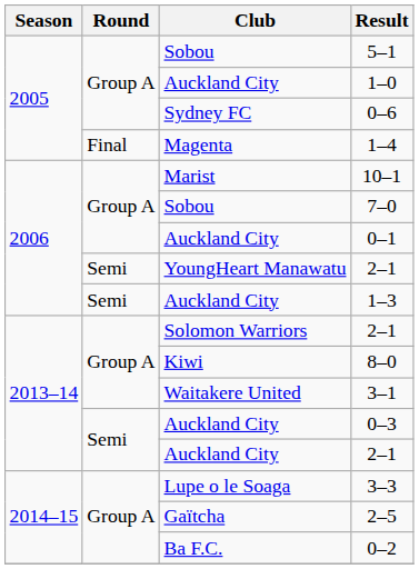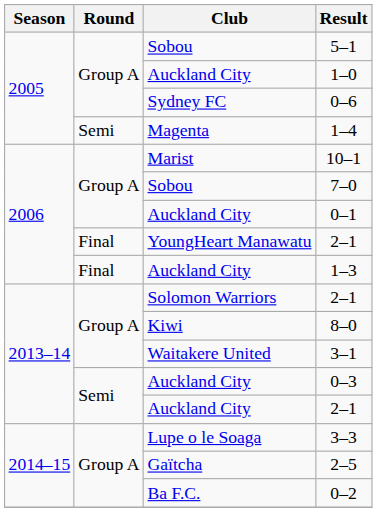 <table class="wikitable">
 <tr>
 <th>Season</th>
 <th>Round</th>
 <th>Club</th>
 <th>Result</th>
 </tr>
 <tr>
 <td rowspan="4"><a href='#'>2005</a></td>
 <td rowspan="3">Group A</td>
 <td> <a href='#'>Sobou</a></td>
 <td style="text-align:center;">5–1</td>
 </tr>
 <tr>
 <td> <a href='#'>Auckland City</a></td>
 <td style="text-align:center;">1–0</td>
 </tr>
 <tr>
 <td> <a href='#'>Sydney FC</a></td>
 <td style="text-align:center;">0–6</td>
 </tr>
 <tr>
-<td>Final</td>
+<td>Semi</td>
 <td> <a href='#'>Magenta</a></td>
 <td style="text-align:center;">1–4</td>
 </tr>
 <tr>
 <td rowspan="5"><a href='#'>2006</a></td>
 <td rowspan="3">Group A</td>
 <td> <a href='#'>Marist</a></td>
 <td style="text-align:center;">10–1</td>
 </tr>
 <tr>
 <td> <a href='#'>Sobou</a></td>
 <td style="text-align:center;">7–0</td>
 </tr>
 <tr>
 <td> <a href='#'>Auckland City</a></td>
 <td style="text-align:center;">0–1</td>
 </tr>
 <tr>
-<td>Semi</td>
+<td>Final</td>
 <td> <a href='#'>YoungHeart Manawatu</a></td>
 <td style="text-align:center;">2–1</td>
 </tr>
 <tr>
-<td>Semi</td>
+<td>Final</td>
 <td> <a href='#'>Auckland City</a></td>
 <td style="text-align:center;">1–3</td>
 </tr>
 <tr>
 <td rowspan="5"><a href='#'>2013–14</a></td>
 <td rowspan="3">Group A</td>
 <td> <a href='#'>Solomon Warriors</a></td>
 <td style="text-align:center;">2–1</td>
 </tr>
 <tr>
 <td> <a href='#'>Kiwi</a></td>
 <td style="text-align:center;">8–0</td>
 </tr>
 <tr>
 <td> <a href='#'>Waitakere United</a></td>
 <td style="text-align:center;">3–1</td>
 </tr>
 <tr>
 <td rowspan="2">Semi</td>
 <td> <a href='#'>Auckland City</a></td>
 <td style="text-align:center;">0–3</td>
 </tr>
 <tr>
 <td> <a href='#'>Auckland City</a></td>
 <td style="text-align:center;">2–1</td>
 </tr>
 <tr>
 <td rowspan="3"><a href='#'>2014–15</a></td>
 <td rowspan="3">Group A</td>
 <td> <a href='#'>Lupe o le Soaga</a></td>
 <td style="text-align:center;">3–3</td>
 </tr>
 <tr>
 <td> <a href='#'>Gaïtcha</a></td>
 <td style="text-align:center;">2–5</td>
 </tr>
 <tr>
 <td> <a href='#'>Ba F.C.</a></td>
 <td style="text-align:center;">0–2</td>
 </tr>
 <tr>
 </tr>
 </table>
